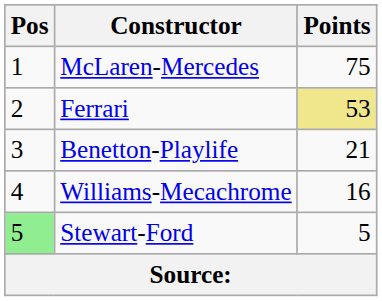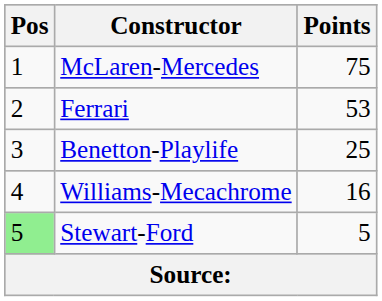 <table class="wikitable" style="font-size:95%;">
 <tr>
 <th>Pos</th>
 <th>Constructor</th>
 <th>Points</th>
 </tr>
 <tr>
 <td>1</td>
 <td> <a href='#'>McLaren</a>-<a href='#'>Mercedes</a></td>
 <td align="right">75</td>
 </tr>
 <tr>
 <td>2</td>
 <td> <a href='#'>Ferrari</a></td>
-<td align="right" style="background: khaki;">53</td>
+<td align="right">53</td>
 </tr>
 <tr>
 <td>3</td>
 <td> <a href='#'>Benetton</a>-<a href='#'>Playlife</a></td>
-<td align="right">21</td>
+<td align="right">25</td>
 </tr>
 <tr>
 <td>4</td>
 <td>  <a href='#'>Williams</a>-<a href='#'>Mecachrome</a></td>
 <td align="right">16</td>
 </tr>
 <tr>
 <td style="background: lightgreen;">5</td>
 <td> <a href='#'>Stewart</a>-<a href='#'>Ford</a></td>
 <td align="right">5</td>
 </tr>
 <tr>
 <th colspan=4>Source: </th>
 </tr>
 </table>
